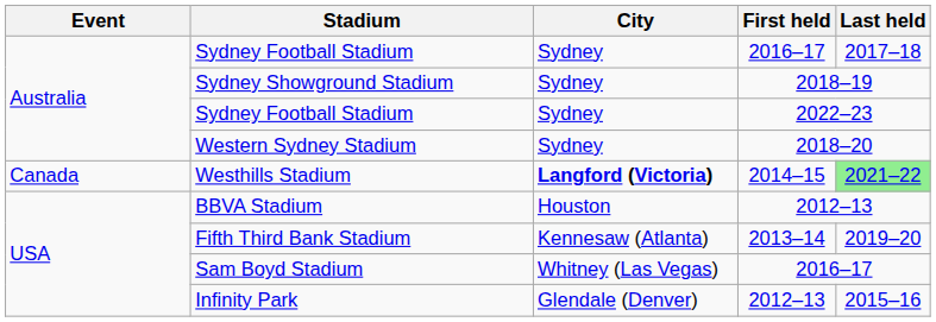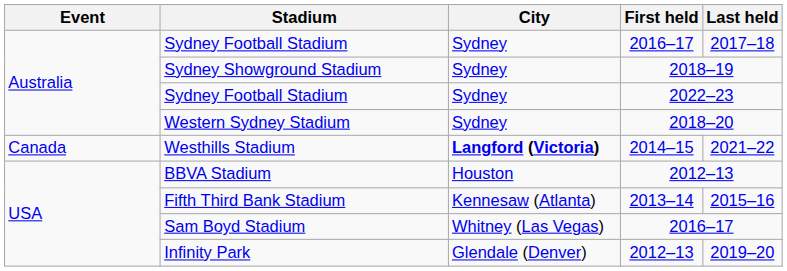 <table class = "wikitable">
 <tr>
 <th style="width:9em;">Event</th>
 <th style="width:17em;">Stadium</th>
 <th style="width:10em;">City</th>
 <th>First held</th>
 <th>Last held</th>
 </tr>
 <tr>
 <td rowspan=4> <a href='#'>Australia</a></td>
 <td><a href='#'>Sydney Football Stadium</a></td>
 <td><a href='#'>Sydney</a></td>
 <td align=center><a href='#'>2016–17</a></td>
 <td align=center><a href='#'>2017–18</a></td>
 </tr>
 <tr>
 <td><a href='#'>Sydney Showground Stadium</a></td>
 <td><a href='#'>Sydney</a></td>
 <td colspan=2 align=center><a href='#'>2018–19</a></td>
 </tr>
 <tr>
 <td><a href='#'>Sydney Football Stadium</a></td>
 <td><a href='#'>Sydney</a></td>
 <td colspan=2 align=center><a href='#'>2022–23</a></td>
 </tr>
 <tr>
 <td><a href='#'>Western Sydney Stadium</a></td>
 <td><a href='#'>Sydney</a></td>
 <td colspan=2 align=center><a href='#'>2018–20</a></td>
 </tr>
 <tr>
 <td> <a href='#'>Canada</a></td>
 <td><a href='#'>Westhills Stadium</a></td>
 <td><strong><a href='#'>Langford</a> (<a href='#'>Victoria</a>)</strong></td>
 <td align=center><a href='#'>2014–15</a></td>
-<td align=center style="background: lightgreen;"><a href='#'>2021–22</a></td>
+<td align=center><a href='#'>2021–22</a></td>
 </tr>
 <tr>
 <td rowspan=4> <a href='#'>USA</a></td>
 <td><a href='#'>BBVA Stadium</a></td>
 <td><a href='#'>Houston</a></td>
 <td colspan=2 align=center><a href='#'>2012–13</a></td>
 </tr>
 <tr>
 <td><a href='#'>Fifth Third Bank Stadium</a></td>
 <td><a href='#'>Kennesaw</a> (<a href='#'>Atlanta</a>)</td>
 <td align=center><a href='#'>2013–14</a></td>
-<td align=center><a href='#'>2019–20</a></td>
+<td align=center><a href='#'>2015–16</a></td>
 </tr>
 <tr>
 <td><a href='#'>Sam Boyd Stadium</a></td>
 <td><a href='#'>Whitney</a> (<a href='#'>Las Vegas</a>)</td>
 <td colspan=2 align=center><a href='#'>2016–17</a></td>
 </tr>
 <tr>
 <td><a href='#'>Infinity Park</a></td>
 <td><a href='#'>Glendale</a> (<a href='#'>Denver</a>)</td>
 <td align=center><a href='#'>2012–13</a></td>
-<td align=center><a href='#'>2015–16</a></td>
+<td align=center><a href='#'>2019–20</a></td>
 </tr>
 </table>
